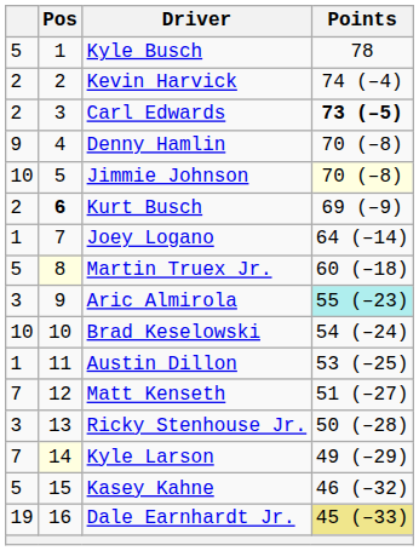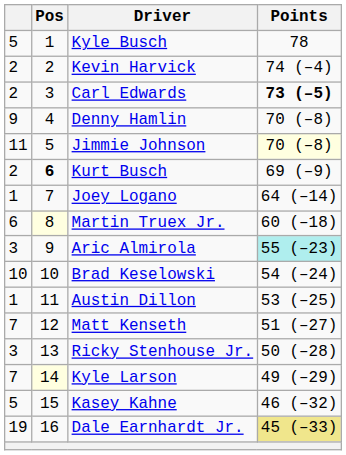 <table class="wikitable" style="font-size: 95%;">
 <tr>
 <th></th>
 <th>Pos</th>
 <th>Driver</th>
 <th>Points</th>
 </tr>
 <tr>
 <td align="left"> 5</td>
 <td style="text-align:center;">1</td>
 <td><a href='#'>Kyle Busch</a></td>
 <td style="text-align:center;">78</td>
 </tr>
 <tr>
 <td align="left"> 2</td>
 <td style="text-align:center;">2</td>
 <td><a href='#'>Kevin Harvick</a></td>
 <td style="text-align:center;">74 (–4)</td>
 </tr>
 <tr>
 <td align="left"> 2</td>
 <td style="text-align:center;">3</td>
 <td><a href='#'>Carl Edwards</a></td>
 <td style="text-align:center;"><strong>73 (–5)</strong></td>
 </tr>
 <tr>
 <td align="left"> 9</td>
 <td style="text-align:center;">4</td>
 <td><a href='#'>Denny Hamlin</a></td>
 <td style="text-align:center;">70 (–8)</td>
 </tr>
 <tr>
-<td align="left"> 10</td>
+<td align="left"> 11</td>
 <td style="text-align:center;">5</td>
 <td><a href='#'>Jimmie Johnson</a></td>
 <td style="background: lightyellow; text-align:center;">70 (–8)</td>
 </tr>
 <tr>
 <td align="left"> 2</td>
 <td style="text-align:center;"><strong>6</strong></td>
 <td><a href='#'>Kurt Busch</a></td>
 <td style="text-align:center;">69 (–9)</td>
 </tr>
 <tr>
 <td align="left"> 1</td>
 <td style="text-align:center;">7</td>
 <td><a href='#'>Joey Logano</a></td>
 <td style="text-align:center;">64 (–14)</td>
 </tr>
 <tr>
-<td align="left"> 5</td>
+<td align="left"> 6</td>
 <td style="background: lightyellow; text-align:center;">8</td>
 <td><a href='#'>Martin Truex Jr.</a></td>
 <td style="text-align:center;">60 (–18)</td>
 </tr>
 <tr>
 <td align="left"> 3</td>
 <td style="text-align:center;">9</td>
 <td><a href='#'>Aric Almirola</a></td>
 <td style="background: paleturquoise; text-align:center;">55 (–23)</td>
 </tr>
 <tr>
 <td align="left"> 10</td>
 <td style="text-align:center;">10</td>
 <td><a href='#'>Brad Keselowski</a></td>
 <td style="text-align:center;">54 (–24)</td>
 </tr>
 <tr>
 <td align="left"> 1</td>
 <td style="text-align:center;">11</td>
 <td><a href='#'>Austin Dillon</a></td>
 <td style="text-align:center;">53 (–25)</td>
 </tr>
 <tr>
 <td align="left"> 7</td>
 <td style="text-align:center;">12</td>
 <td><a href='#'>Matt Kenseth</a></td>
 <td style="text-align:center;">51 (–27)</td>
 </tr>
 <tr>
 <td align="left"> 3</td>
 <td style="text-align:center;">13</td>
 <td><a href='#'>Ricky Stenhouse Jr.</a></td>
 <td style="text-align:center;">50 (–28)</td>
 </tr>
 <tr>
 <td align="left"> 7</td>
 <td style="background: lightyellow; text-align:center;">14</td>
 <td><a href='#'>Kyle Larson</a></td>
 <td style="text-align:center;">49 (–29)</td>
 </tr>
 <tr>
 <td align="left"> 5</td>
 <td style="text-align:center;">15</td>
 <td><a href='#'>Kasey Kahne</a></td>
 <td style="text-align:center;">46 (–32)</td>
 </tr>
 <tr>
 <td align="left"> 19</td>
 <td style="text-align:center;">16</td>
 <td><a href='#'>Dale Earnhardt Jr.</a></td>
 <td style="background: khaki; text-align:center;">45 (–33)</td>
 </tr>
 <tr>
 <th colspan="9"></th>
 </tr>
 </table>
